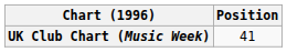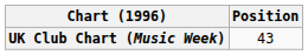 <table class="wikitable plainrowheaders">
 <tr>
 <th>Chart (1996)</th>
 <th>Position</th>
 </tr>
 <tr>
 <th scope="row">UK Club Chart (<em>Music Week</em>)</th>
-<td align="center">41</td>
+<td align="center">43</td>
 </tr>
 </table>
